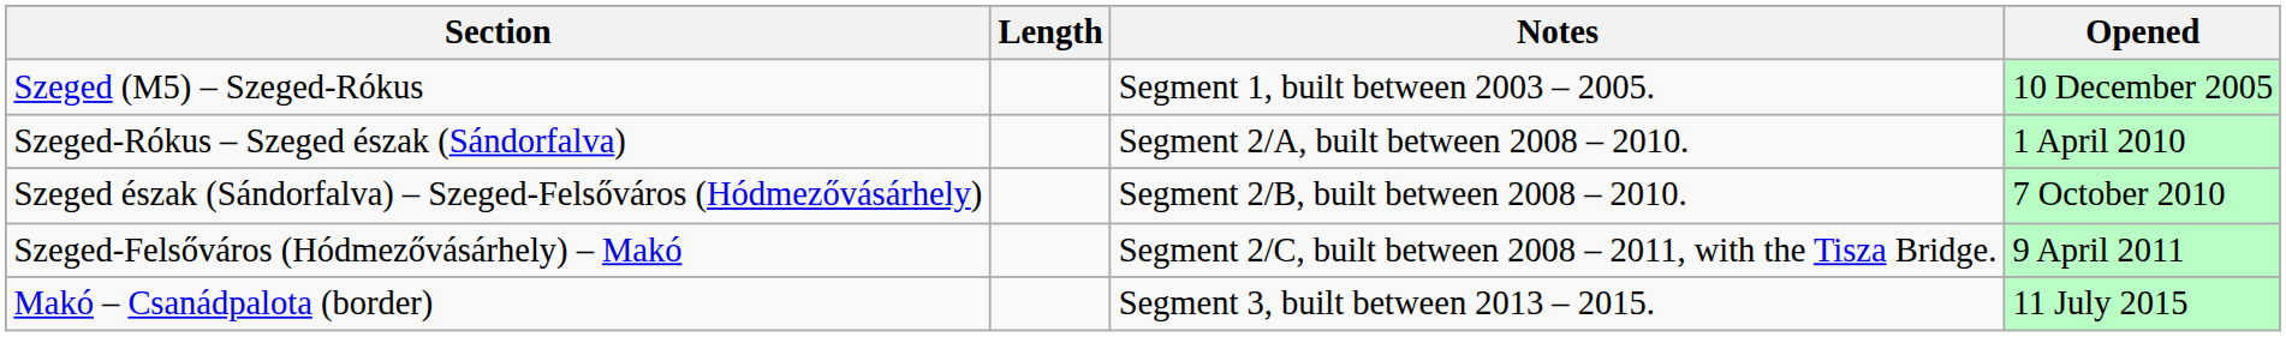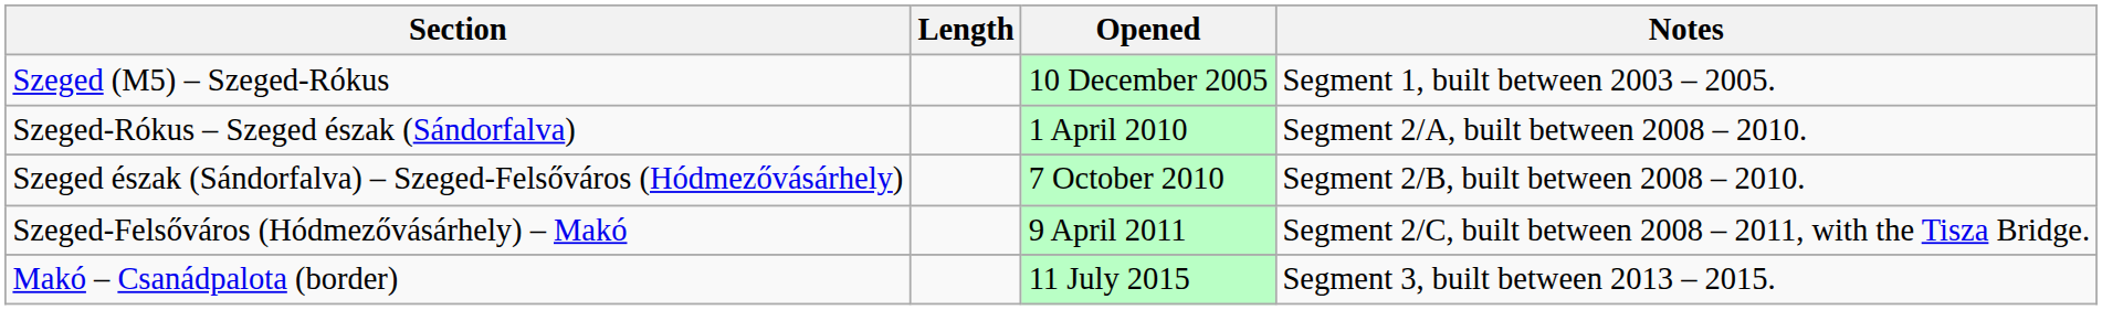 <table class="wikitable">
 <tr>
 <th>Section</th>
 <th>Length</th>
+<th>Opened</th>
 <th>Notes</th>
-<th>Opened</th>
 </tr>
 <tr>
 <td><a href='#'>Szeged</a> (M5) – Szeged-Rókus</td>
 <td></td>
+<td bgcolor="#B9FFC5">10 December 2005</td>
 <td>Segment 1, built between 2003 – 2005.</td>
-<td bgcolor="#B9FFC5">10 December 2005</td>
 </tr>
 <tr>
 <td>Szeged-Rókus – Szeged észak (<a href='#'>Sándorfalva</a>)</td>
 <td></td>
+<td bgcolor="#B9FFC5">1 April 2010</td>
 <td>Segment 2/A, built between 2008 – 2010.</td>
-<td bgcolor="#B9FFC5">1 April 2010</td>
 </tr>
 <tr>
 <td>Szeged észak (Sándorfalva) – Szeged-Felsőváros (<a href='#'>Hódmezővásárhely</a>)</td>
 <td></td>
+<td bgcolor="#B9FFC5">7 October 2010</td>
 <td>Segment 2/B, built between 2008 – 2010.</td>
-<td bgcolor="#B9FFC5">7 October 2010</td>
 </tr>
 <tr>
 <td>Szeged-Felsőváros (Hódmezővásárhely) – <a href='#'>Makó</a></td>
 <td></td>
+<td bgcolor="#B9FFC5">9 April 2011</td>
 <td>Segment 2/C, built between 2008 – 2011, with the <a href='#'>Tisza</a> Bridge.</td>
-<td bgcolor="#B9FFC5">9 April 2011</td>
 </tr>
 <tr>
 <td><a href='#'>Makó</a> – <a href='#'>Csanádpalota</a> (border)</td>
 <td></td>
+<td bgcolor="#B9FFC5">11 July 2015</td>
 <td>Segment 3, built between 2013 – 2015.</td>
-<td bgcolor="#B9FFC5">11 July 2015</td>
 </tr>
 </table>
